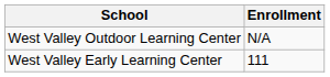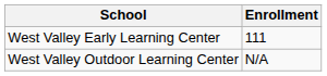 <table class="wikitable">
 <tr>
 <th ->School</th>
 <th>Enrollment</th>
 </tr>
 <tr>
+<td>West Valley Early Learning Center</td>
+<td>111</td>
+</tr>
+<tr>
 <td>West Valley Outdoor Learning Center</td>
 <td>N/A</td>
 </tr>
-<tr>
-<td>West Valley Early Learning Center</td>
-<td>111</td>
-</tr>
 </table>
